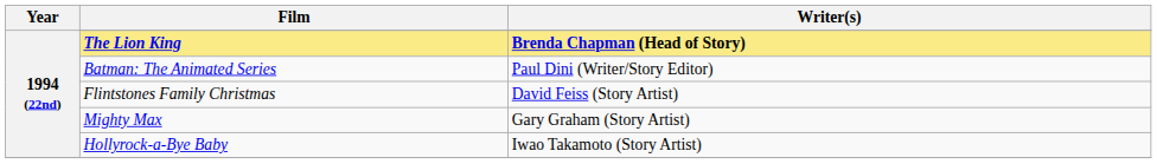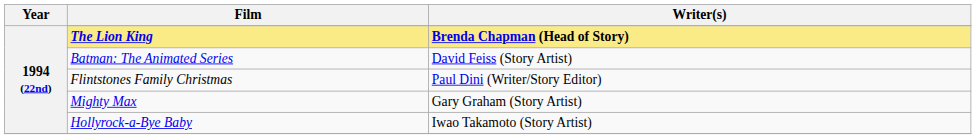 <table class="wikitable" style="width:90%;">
 <tr>
 <th style="width:3%;">Year</th>
 <th style="width:20%;">Film</th>
 <th style="width:30%;">Writer(s)</th>
 </tr>
 <tr>
 <th rowspan="6" style="text-align:center;">1994 <br><small>(<a href='#'>22nd</a>)</small><br></th>
 </tr>
 <tr style="background:#FAEB86;">
 <td><strong><em><a href='#'>The Lion King</a></em></strong></td>
 <td><strong><a href='#'>Brenda Chapman</a> (Head of Story)</strong></td>
 </tr>
 <tr>
 <td><em><a href='#'>Batman: The Animated Series</a></em></td>
-<td><a href='#'>Paul Dini</a> (Writer/Story Editor)</td>
+<td><a href='#'>David Feiss</a> (Story Artist)</td>
 </tr>
 <tr>
 <td><em>Flintstones Family Christmas</em></td>
-<td><a href='#'>David Feiss</a> (Story Artist)</td>
+<td><a href='#'>Paul Dini</a> (Writer/Story Editor)</td>
 </tr>
 <tr>
 <td><em><a href='#'>Mighty Max</a></em></td>
 <td>Gary Graham (Story Artist)</td>
 </tr>
 <tr>
 <td><em><a href='#'>Hollyrock-a-Bye Baby</a></em></td>
 <td>Iwao Takamoto (Story Artist)</td>
 </tr>
 <tr>
 </tr>
 </table>
